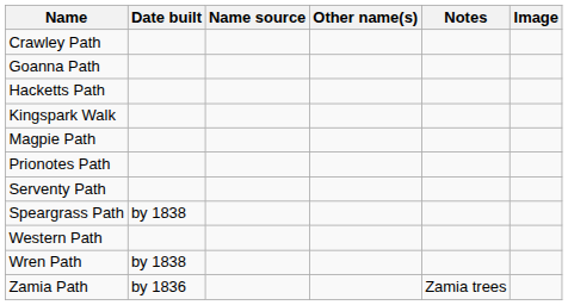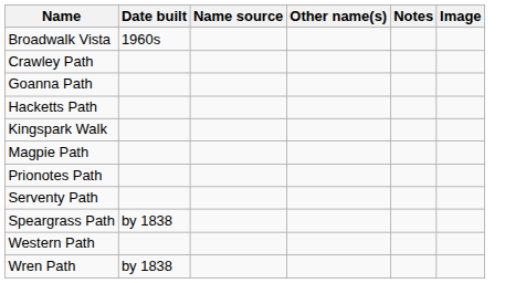 <table class="wikitable sortable">
 <tr>
 <th>Name</th>
 <th class="unsortable">Date built</th>
 <th class="unsortable">Name source</th>
 <th class="unsortable">Other name(s)</th>
 <th class="unsortable">Notes</th>
 <th class="unsortable">Image</th>
+</tr>
+<tr>
+<td>Broadwalk Vista</td>
+<td>1960s</td>
+<td></td>
+<td></td>
+<td></td>
+<td></td>
 </tr>
 <tr>
 <td>Crawley Path</td>
 <td></td>
 <td></td>
 <td></td>
 <td></td>
 <td></td>
 </tr>
 <tr>
 <td>Goanna Path</td>
 <td></td>
 <td></td>
 <td></td>
 <td></td>
 <td></td>
 </tr>
 <tr>
 <td>Hacketts Path</td>
 <td></td>
 <td></td>
 <td></td>
 <td></td>
 <td></td>
 </tr>
 <tr>
 <td>Kingspark Walk</td>
 <td></td>
 <td></td>
 <td></td>
 <td></td>
 <td></td>
 </tr>
 <tr>
 <td>Magpie Path</td>
 <td></td>
 <td></td>
 <td></td>
 <td></td>
 <td></td>
 </tr>
 <tr>
 <td>Prionotes Path</td>
 <td></td>
 <td></td>
 <td></td>
 <td></td>
 <td></td>
 </tr>
 <tr>
 <td>Serventy Path</td>
 <td></td>
 <td></td>
 <td></td>
 <td></td>
 <td></td>
 </tr>
 <tr>
 <td>Speargrass Path</td>
 <td>by 1838</td>
 <td></td>
 <td></td>
 <td></td>
 <td></td>
 </tr>
 <tr>
 <td>Western Path</td>
 <td></td>
 <td></td>
 <td></td>
 <td></td>
 <td></td>
 </tr>
 <tr>
 <td>Wren Path</td>
 <td>by 1838</td>
 <td></td>
 <td></td>
 <td></td>
 <td></td>
 </tr>
-<tr>
-<td>Zamia Path</td>
-<td>by 1836</td>
-<td></td>
-<td></td>
-<td>Zamia  trees</td>
-<td></td>
-</tr>
 </table>
